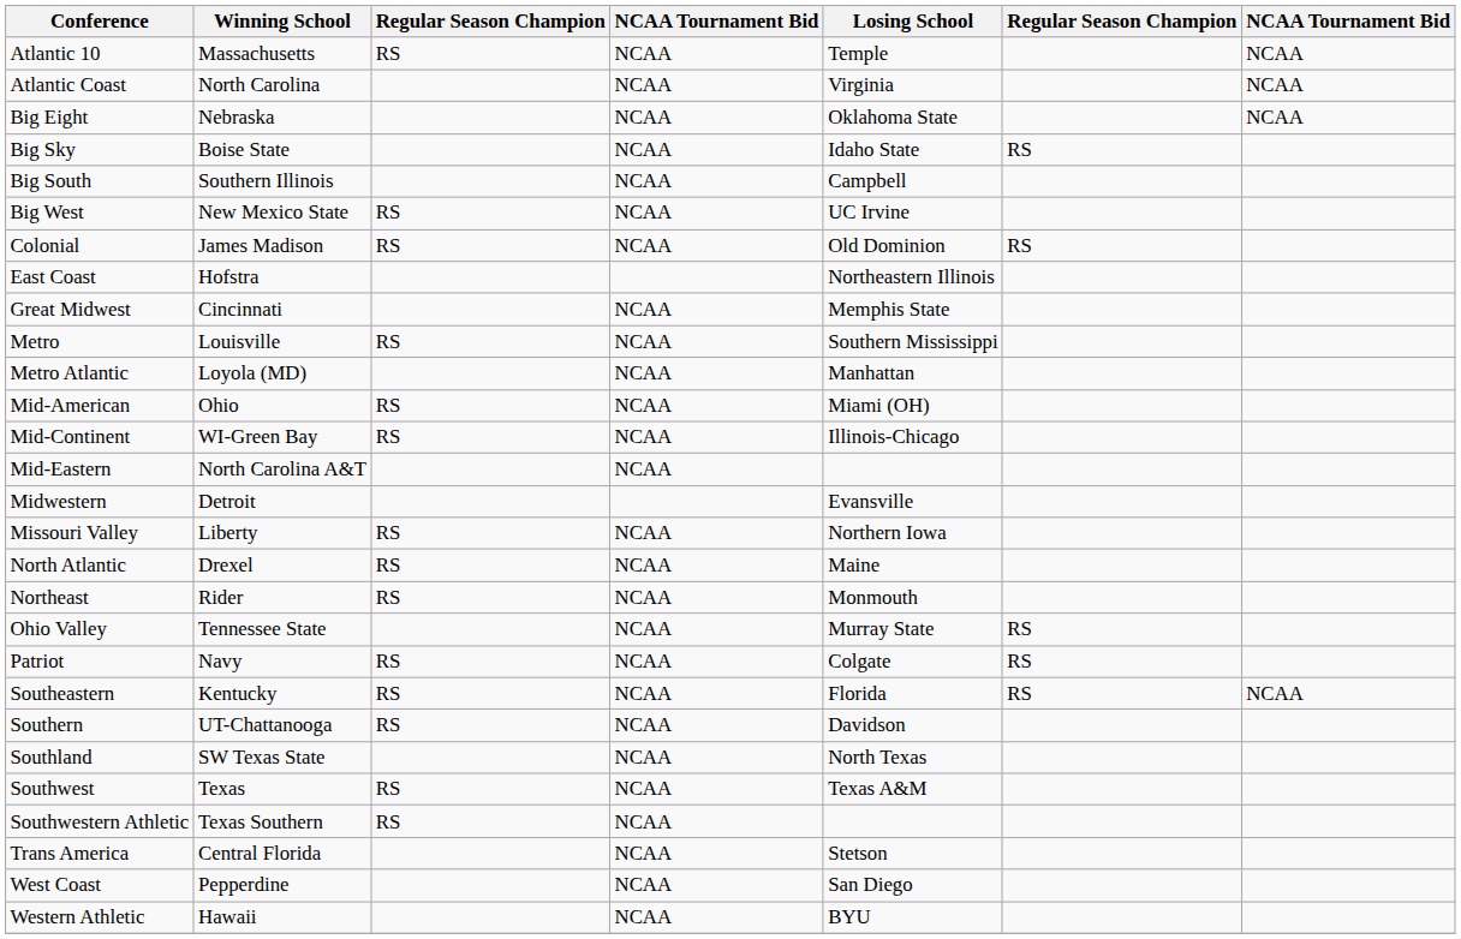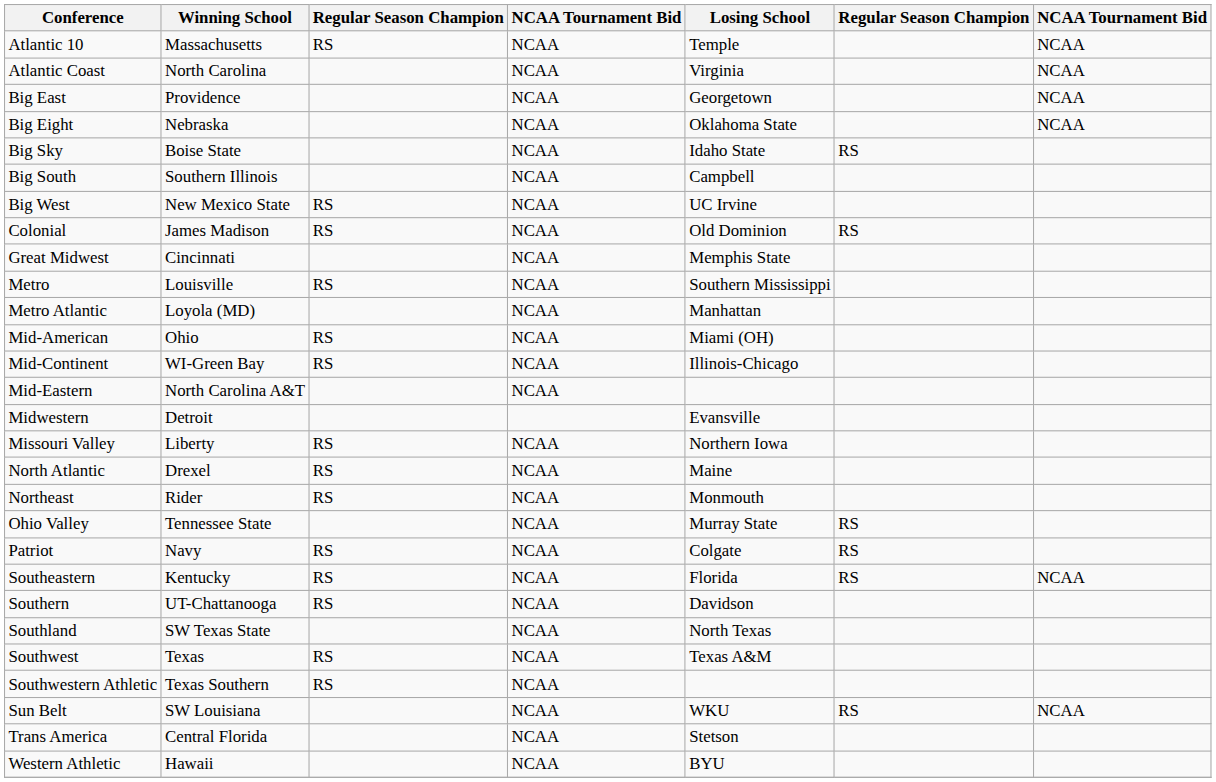 <table class="wikitable">
 <tr>
 <th>Conference</th>
 <th>Winning School</th>
 <th>Regular Season Champion</th>
 <th>NCAA Tournament Bid</th>
 <th>Losing School</th>
 <th>Regular Season Champion</th>
 <th>NCAA Tournament Bid</th>
 </tr>
 <tr>
 <td>Atlantic 10</td>
 <td>Massachusetts</td>
 <td>RS</td>
 <td>NCAA</td>
 <td>Temple</td>
 <td></td>
 <td>NCAA</td>
 </tr>
 <tr>
 <td>Atlantic Coast</td>
 <td>North Carolina</td>
 <td></td>
 <td>NCAA</td>
 <td>Virginia</td>
+<td></td>
+<td>NCAA</td>
+</tr>
+<tr>
+<td>Big East</td>
+<td>Providence</td>
+<td></td>
+<td>NCAA</td>
+<td>Georgetown</td>
 <td></td>
 <td>NCAA</td>
 </tr>
 <tr>
 <td>Big Eight</td>
 <td>Nebraska</td>
 <td></td>
 <td>NCAA</td>
 <td>Oklahoma State</td>
 <td></td>
 <td>NCAA</td>
 </tr>
 <tr>
 <td>Big Sky</td>
 <td>Boise State</td>
 <td></td>
 <td>NCAA</td>
 <td>Idaho State</td>
 <td>RS</td>
 <td></td>
 </tr>
 <tr>
 <td>Big South</td>
 <td>Southern Illinois</td>
 <td></td>
 <td>NCAA</td>
 <td>Campbell</td>
 <td></td>
 <td></td>
 </tr>
 <tr>
 <td>Big West</td>
 <td>New Mexico State</td>
 <td>RS</td>
 <td>NCAA</td>
 <td>UC Irvine</td>
 <td></td>
 <td></td>
 </tr>
 <tr>
 <td>Colonial</td>
 <td>James Madison</td>
 <td>RS</td>
 <td>NCAA</td>
 <td>Old Dominion</td>
 <td>RS</td>
-<td></td>
-</tr>
-<tr>
-<td>East Coast</td>
-<td>Hofstra</td>
-<td></td>
-<td></td>
-<td>Northeastern Illinois</td>
-<td></td>
 <td></td>
 </tr>
 <tr>
 <td>Great Midwest</td>
 <td>Cincinnati</td>
 <td></td>
 <td>NCAA</td>
 <td>Memphis State</td>
 <td></td>
 <td></td>
 </tr>
 <tr>
 <td>Metro</td>
 <td>Louisville</td>
 <td>RS</td>
 <td>NCAA</td>
 <td>Southern Mississippi</td>
 <td></td>
 <td></td>
 </tr>
 <tr>
 <td>Metro Atlantic</td>
 <td>Loyola (MD)</td>
 <td></td>
 <td>NCAA</td>
 <td>Manhattan</td>
 <td></td>
 <td></td>
 </tr>
 <tr>
 <td>Mid-American</td>
 <td>Ohio</td>
 <td>RS</td>
 <td>NCAA</td>
 <td>Miami (OH)</td>
 <td></td>
 <td></td>
 </tr>
 <tr>
 <td>Mid-Continent</td>
 <td>WI-Green Bay</td>
 <td>RS</td>
 <td>NCAA</td>
 <td>Illinois-Chicago</td>
 <td></td>
 <td></td>
 </tr>
 <tr>
 <td>Mid-Eastern</td>
 <td>North Carolina A&T</td>
 <td></td>
 <td>NCAA</td>
 <td></td>
 <td></td>
 <td></td>
 </tr>
 <tr>
 <td>Midwestern</td>
 <td>Detroit</td>
 <td></td>
 <td></td>
 <td>Evansville</td>
 <td></td>
 <td></td>
 </tr>
 <tr>
 <td>Missouri Valley</td>
 <td>Liberty</td>
 <td>RS</td>
 <td>NCAA</td>
 <td>Northern Iowa</td>
 <td></td>
 <td></td>
 </tr>
 <tr>
 <td>North Atlantic</td>
 <td>Drexel</td>
 <td>RS</td>
 <td>NCAA</td>
 <td>Maine</td>
 <td></td>
 <td></td>
 </tr>
 <tr>
 <td>Northeast</td>
 <td>Rider</td>
 <td>RS</td>
 <td>NCAA</td>
 <td>Monmouth</td>
 <td></td>
 <td></td>
 </tr>
 <tr>
 <td>Ohio Valley</td>
 <td>Tennessee State</td>
 <td></td>
 <td>NCAA</td>
 <td>Murray State</td>
 <td>RS</td>
 <td></td>
 </tr>
 <tr>
 <td>Patriot</td>
 <td>Navy</td>
 <td>RS</td>
 <td>NCAA</td>
 <td>Colgate</td>
 <td>RS</td>
 <td></td>
 </tr>
 <tr>
 <td>Southeastern</td>
 <td>Kentucky</td>
 <td>RS</td>
 <td>NCAA</td>
 <td>Florida</td>
 <td>RS</td>
 <td>NCAA</td>
 </tr>
 <tr>
 <td>Southern</td>
 <td>UT-Chattanooga</td>
 <td>RS</td>
 <td>NCAA</td>
 <td>Davidson</td>
 <td></td>
 <td></td>
 </tr>
 <tr>
 <td>Southland</td>
 <td>SW Texas State</td>
 <td></td>
 <td>NCAA</td>
 <td>North Texas</td>
 <td></td>
 <td></td>
 </tr>
 <tr>
 <td>Southwest</td>
 <td>Texas</td>
 <td>RS</td>
 <td>NCAA</td>
 <td>Texas A&M</td>
 <td></td>
 <td></td>
 </tr>
 <tr>
 <td>Southwestern Athletic</td>
 <td>Texas Southern</td>
 <td>RS</td>
 <td>NCAA</td>
 <td></td>
 <td></td>
 <td></td>
 </tr>
 <tr>
+<td>Sun Belt</td>
+<td>SW Louisiana</td>
+<td></td>
+<td>NCAA</td>
+<td>WKU</td>
+<td>RS</td>
+<td>NCAA</td>
+</tr>
+<tr>
 <td>Trans America</td>
 <td>Central Florida</td>
 <td></td>
 <td>NCAA</td>
 <td>Stetson</td>
-<td></td>
-<td></td>
-</tr>
-<tr>
-<td>West Coast</td>
-<td>Pepperdine</td>
-<td></td>
-<td>NCAA</td>
-<td>San Diego</td>
 <td></td>
 <td></td>
 </tr>
 <tr>
 <td>Western Athletic</td>
 <td>Hawaii</td>
 <td></td>
 <td>NCAA</td>
 <td>BYU</td>
 <td></td>
 <td></td>
 </tr>
 <tr>
 </tr>
 </table>
